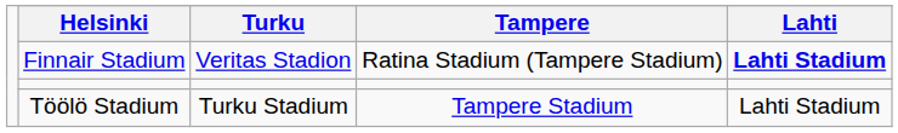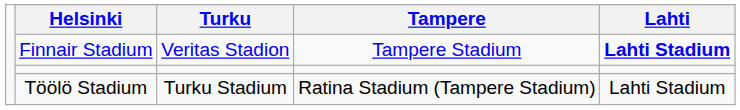 <table class="wikitable" style="text-align:center; margin-left:auto; margin-right:auto;">
 <tr>
 <td rowspan="5"><br></td>
 </tr>
 <tr>
 <th><strong><a href='#'>Helsinki</a></strong></th>
 <th><strong><a href='#'>Turku</a></strong></th>
 <th><strong><a href='#'>Tampere</a></strong></th>
 <th><strong><a href='#'>Lahti</a></strong></th>
 </tr>
 <tr>
 <td><a href='#'>Finnair Stadium</a></td>
 <td><a href='#'>Veritas Stadion</a></td>
-<td>Ratina Stadium (Tampere Stadium)</td>
+<td><a href='#'>Tampere Stadium</a></td>
 <td><strong><a href='#'>Lahti Stadium</a></strong></td>
 </tr>
 <tr>
 <td></td>
 <td></td>
 <td></td>
 <td></td>
 </tr>
 <tr>
 <td>Töölö Stadium</td>
 <td>Turku Stadium</td>
-<td><a href='#'>Tampere Stadium</a></td>
+<td>Ratina Stadium (Tampere Stadium)</td>
 <td>Lahti Stadium</td>
 </tr>
 </table>
